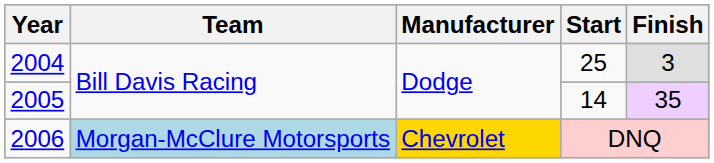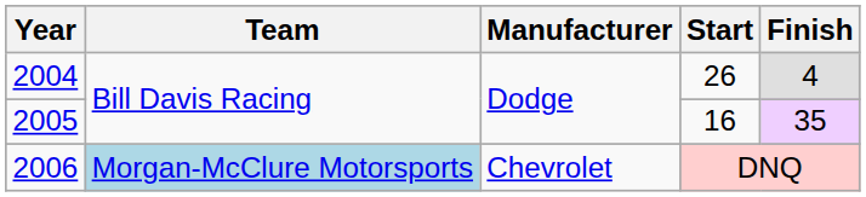 <table class="wikitable" style="font-size: 90%;">
 <tr>
 <th>Year</th>
 <th>Team</th>
 <th>Manufacturer</th>
 <th>Start</th>
 <th>Finish</th>
 </tr>
 <tr>
 <td><a href='#'>2004</a></td>
 <td rowspan=2><a href='#'>Bill Davis Racing</a></td>
 <td rowspan=2><a href='#'>Dodge</a></td>
-<td align=center>25</td>
-<td align=center style="background:#DFDFDF;">3</td>
+<td align=center>26</td>
+<td align=center style="background:#DFDFDF;">4</td>
 </tr>
 <tr>
 <td><a href='#'>2005</a></td>
-<td align=center>14</td>
+<td align=center>16</td>
 <td align=center style="background:#EFCFFF;">35</td>
 </tr>
 <tr>
 <td><a href='#'>2006</a></td>
 <td style="background: lightblue;"><a href='#'>Morgan-McClure Motorsports</a></td>
-<td style="background: gold;"><a href='#'>Chevrolet</a></td>
+<td><a href='#'>Chevrolet</a></td>
 <td align=center colspan=2 style="background:#FFCFCF;">DNQ</td>
 </tr>
 </table>
